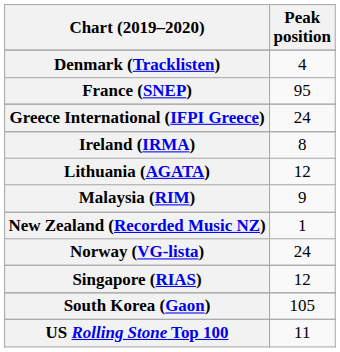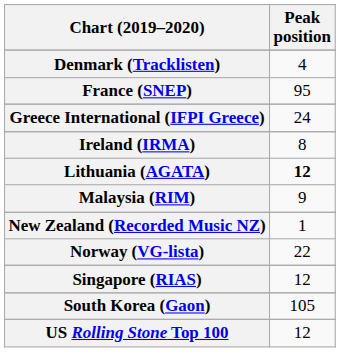 <table class="wikitable sortable plainrowheaders" style="text-align:center">
 <tr>
 <th scope="col">Chart (2019–2020)</th>
 <th scope="col">Peak<br>position</th>
 </tr>
 <tr>
 </tr>
 <tr>
 </tr>
 <tr>
 </tr>
 <tr>
 </tr>
 <tr>
 </tr>
 <tr>
 </tr>
 <tr>
 </tr>
 <tr>
 </tr>
 <tr>
 </tr>
 <tr>
 <th scope="row">Denmark (<a href='#'>Tracklisten</a>)</th>
 <td>4</td>
 </tr>
 <tr>
 <th scope="row">France (<a href='#'>SNEP</a>)</th>
 <td>95</td>
 </tr>
 <tr>
 </tr>
 <tr>
 <th scope="row">Greece International (<a href='#'>IFPI Greece</a>)</th>
 <td>24</td>
 </tr>
 <tr>
 </tr>
 <tr>
 <th scope="row">Ireland (<a href='#'>IRMA</a>)</th>
 <td>8</td>
 </tr>
 <tr>
 <th scope="row">Lithuania (<a href='#'>AGATA</a>)</th>
-<td>12</td>
+<td><strong>12</strong></td>
 </tr>
 <tr>
 <th scope="row">Malaysia (<a href='#'>RIM</a>)</th>
 <td>9</td>
 </tr>
 <tr>
 </tr>
 <tr>
 </tr>
 <tr>
 <th scope="row">New Zealand (<a href='#'>Recorded Music NZ</a>)</th>
 <td>1</td>
 </tr>
 <tr>
 <th scope="row">Norway (<a href='#'>VG-lista</a>)</th>
-<td>24</td>
+<td>22</td>
 </tr>
 <tr>
 </tr>
 <tr>
 </tr>
 <tr>
 <th scope="row">Singapore (<a href='#'>RIAS</a>)</th>
 <td>12</td>
 </tr>
 <tr>
 </tr>
 <tr>
 <th scope="row">South Korea (<a href='#'>Gaon</a>)</th>
 <td>105</td>
 </tr>
 <tr>
 </tr>
 <tr>
 </tr>
 <tr>
 </tr>
 <tr>
 </tr>
 <tr>
 </tr>
 <tr>
 </tr>
 <tr>
 </tr>
 <tr>
 </tr>
 <tr>
 </tr>
 <tr>
 </tr>
 <tr>
 </tr>
 <tr>
 <th scope="row">US <a href='#'><em>Rolling Stone</em> Top 100</a></th>
-<td>11</td>
+<td>12</td>
 </tr>
 </table>
